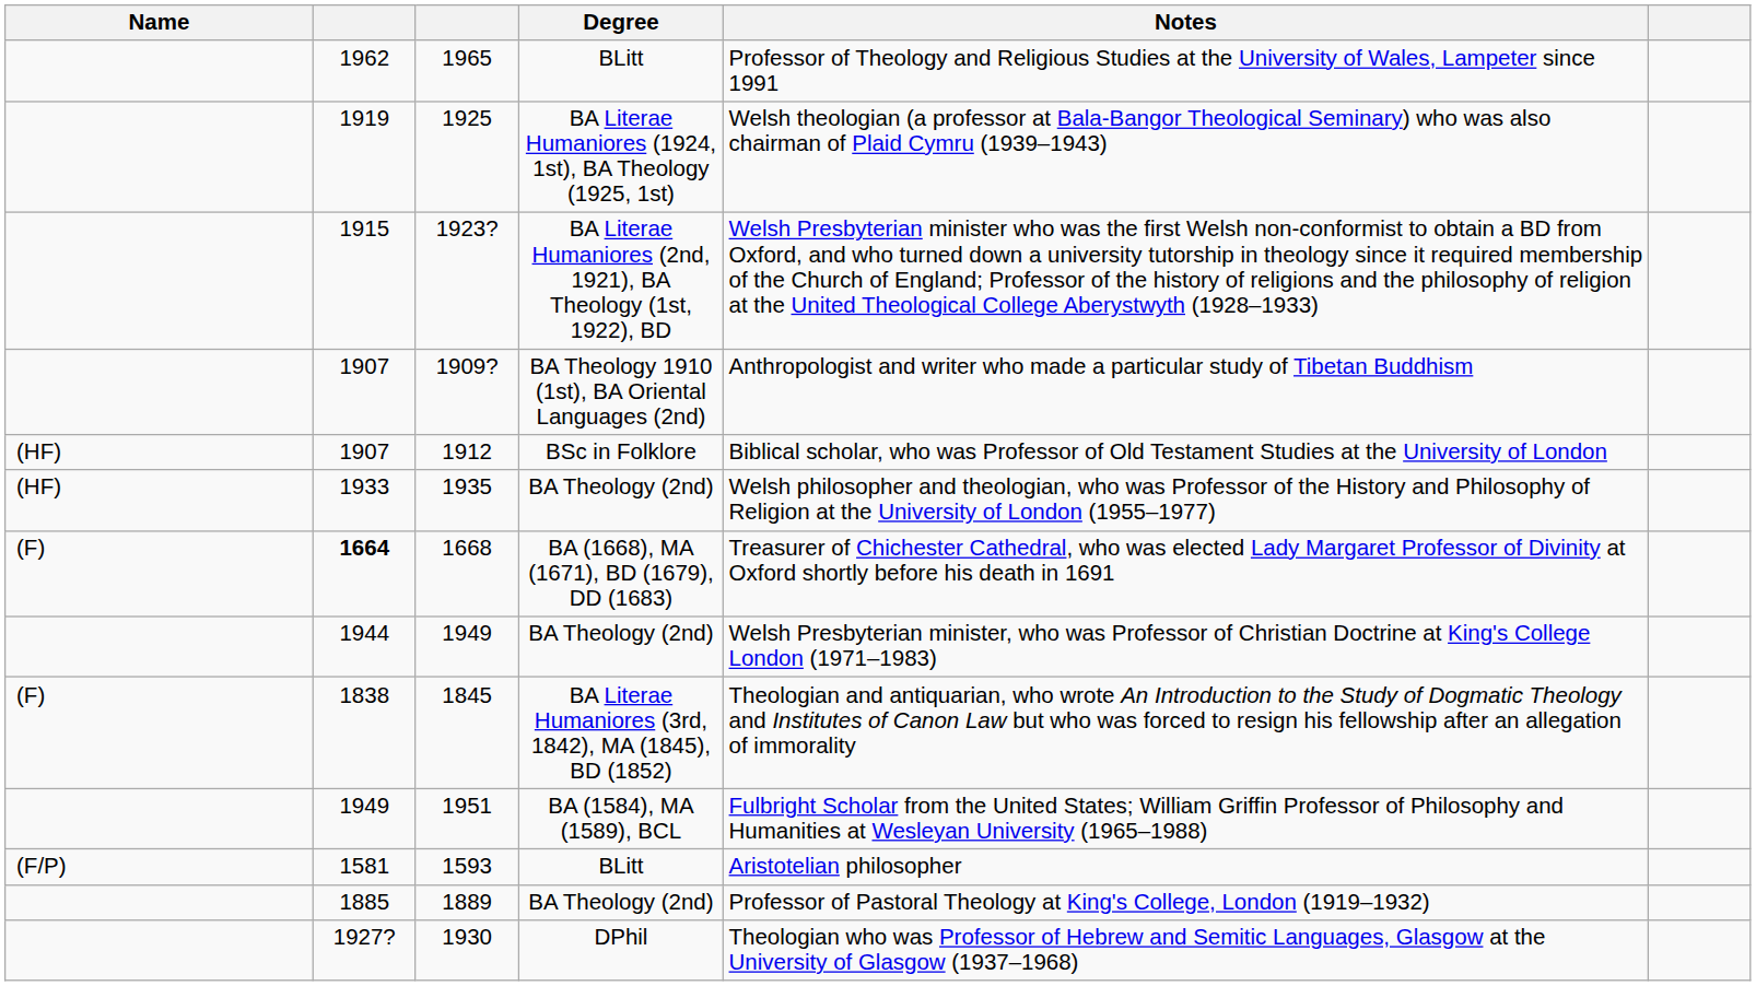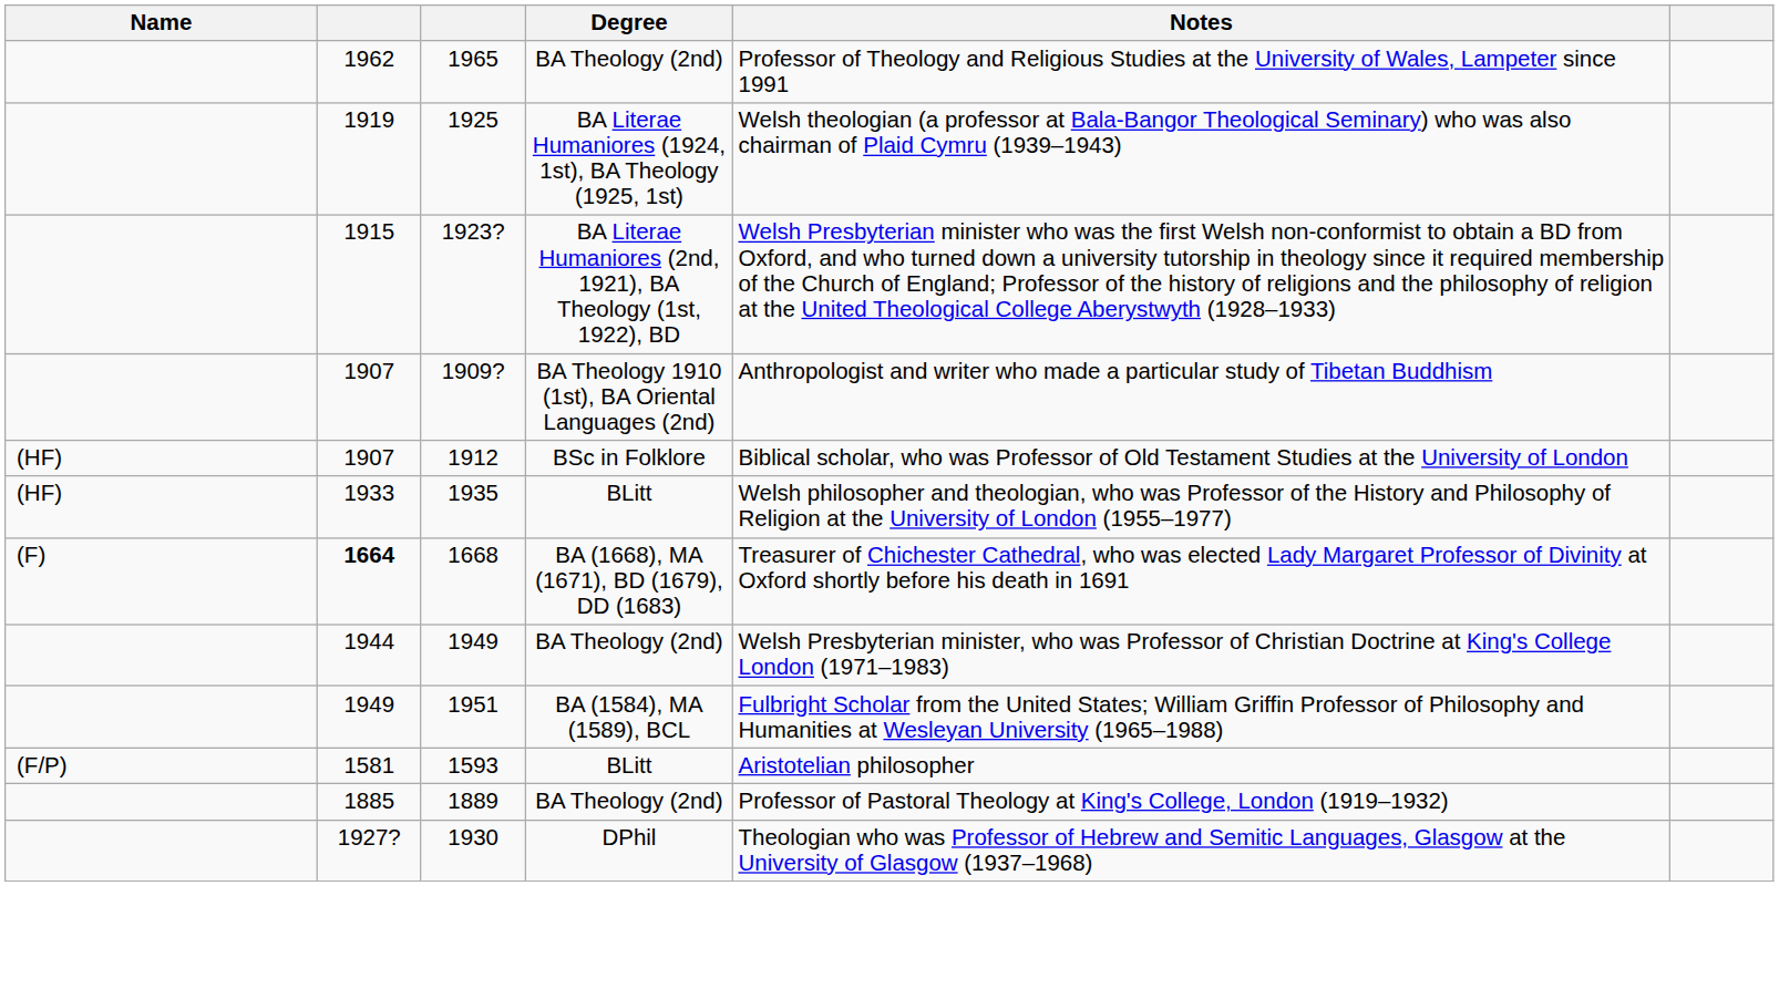 <table class="wikitable sortable">
 <tr>
 <th width="15%">Name</th>
 <th width="5%"></th>
 <th width="5%"></th>
 <th width="10%" class="unsortable">Degree</th>
 <th width="45%" class="unsortable">Notes</th>
 <th width="5%" class="unsortable"></th>
 </tr>
 <tr valign="top">
 <td></td>
 <td align="center">1962</td>
 <td align="center">1965</td>
-<td align="center">BLitt</td>
+<td align="center">BA Theology (2nd)</td>
 <td>Professor of Theology and Religious Studies at the <a href='#'>University of Wales, Lampeter</a> since 1991</td>
 <td align="center"></td>
 </tr>
 <tr valign="top">
 <td></td>
 <td align="center">1919</td>
 <td align="center">1925</td>
 <td align="center">BA <a href='#'>Literae Humaniores</a> (1924, 1st), BA Theology (1925, 1st)</td>
 <td>Welsh theologian (a professor at <a href='#'>Bala-Bangor Theological Seminary</a>) who was also chairman of <a href='#'>Plaid Cymru</a> (1939–1943)</td>
 <td align="center"></td>
 </tr>
 <tr valign="top">
 <td></td>
 <td align="center">1915</td>
 <td align="center"><span>1923</span>?</td>
 <td align="center">BA <a href='#'>Literae Humaniores</a> (2nd, 1921), BA Theology (1st, 1922), BD</td>
 <td><a href='#'>Welsh Presbyterian</a> minister who was the first Welsh non-conformist to obtain a BD from Oxford, and who turned down a university tutorship in theology since it required membership of the Church of England; Professor of the history of religions and the philosophy of religion at the <a href='#'>United Theological College Aberystwyth</a> (1928–1933)</td>
 <td align="center"></td>
 </tr>
 <tr valign="top">
 <td></td>
 <td align="center">1907</td>
 <td align="center"><span>1909</span>?</td>
 <td align="center">BA Theology 1910 (1st), BA Oriental Languages (2nd)</td>
 <td>Anthropologist and writer who made a particular study of <a href='#'>Tibetan Buddhism</a></td>
 <td align="center"></td>
 </tr>
 <tr valign="top">
 <td> (HF)</td>
 <td align="center">1907</td>
 <td align="center">1912</td>
 <td align="center">BSc in Folklore</td>
 <td>Biblical scholar, who was Professor of Old Testament Studies at the <a href='#'>University of London</a></td>
 <td align="center"></td>
 </tr>
 <tr valign="top">
 <td> (HF)</td>
 <td align="center">1933</td>
 <td align="center">1935</td>
-<td align="center">BA Theology (2nd)</td>
+<td align="center">BLitt</td>
 <td>Welsh philosopher and theologian, who was Professor of the History and Philosophy of Religion at the <a href='#'>University of London</a> (1955–1977)</td>
 <td align="center"></td>
 </tr>
 <tr valign="top">
 <td> (F)</td>
 <td align="center"><strong>1664</strong></td>
 <td align="center">1668</td>
 <td align="center">BA (1668), MA (1671), BD (1679), DD (1683)</td>
 <td>Treasurer of <a href='#'>Chichester Cathedral</a>, who was elected <a href='#'>Lady Margaret Professor of Divinity</a> at Oxford shortly before his death in 1691</td>
 <td align="center"></td>
 </tr>
 <tr valign="top">
 <td></td>
 <td align="center">1944</td>
 <td align="center">1949</td>
 <td align="center">BA Theology (2nd)</td>
 <td>Welsh Presbyterian minister, who was Professor of Christian Doctrine at <a href='#'>King's College London</a> (1971–1983)</td>
-<td align="center"></td>
-</tr>
-<tr valign="top">
-<td> (F)</td>
-<td align="center">1838</td>
-<td align="center">1845</td>
-<td align="center">BA <a href='#'>Literae Humaniores</a> (3rd, 1842), MA (1845), BD (1852)</td>
-<td>Theologian and antiquarian, who wrote <em>An Introduction to the Study of Dogmatic Theology</em> and <em>Institutes of Canon Law</em> but who was forced to resign his fellowship after an allegation of immorality</td>
 <td align="center"></td>
 </tr>
 <tr valign="top">
 <td></td>
 <td align="center">1949</td>
 <td align="center">1951</td>
 <td align="center">BA (1584), MA (1589), BCL</td>
 <td><a href='#'>Fulbright Scholar</a> from the United States; William Griffin Professor of Philosophy and Humanities at <a href='#'>Wesleyan University</a> (1965–1988)</td>
 <td align="center"></td>
 </tr>
 <tr valign="top">
 <td> (F/P)</td>
 <td align="center">1581</td>
 <td align="center">1593</td>
 <td align="center">BLitt</td>
 <td><a href='#'>Aristotelian</a> philosopher</td>
 <td align="center"></td>
 </tr>
 <tr valign="top">
 <td></td>
 <td align="center">1885</td>
 <td align="center">1889</td>
 <td align="center">BA Theology (2nd)</td>
 <td>Professor of Pastoral Theology at <a href='#'>King's College, London</a> (1919–1932)</td>
 <td align="center"></td>
 </tr>
 <tr valign="top">
 <td></td>
 <td align="center"><span>1927</span>?</td>
 <td align="center">1930</td>
 <td align="center">DPhil</td>
 <td>Theologian who was <a href='#'>Professor of Hebrew and Semitic Languages, Glasgow</a> at the <a href='#'>University of Glasgow</a> (1937–1968)</td>
 <td align="center"></td>
 </tr>
 </table>
